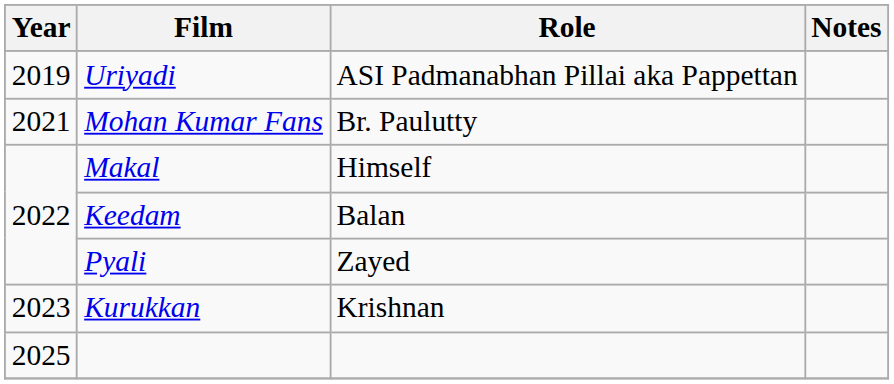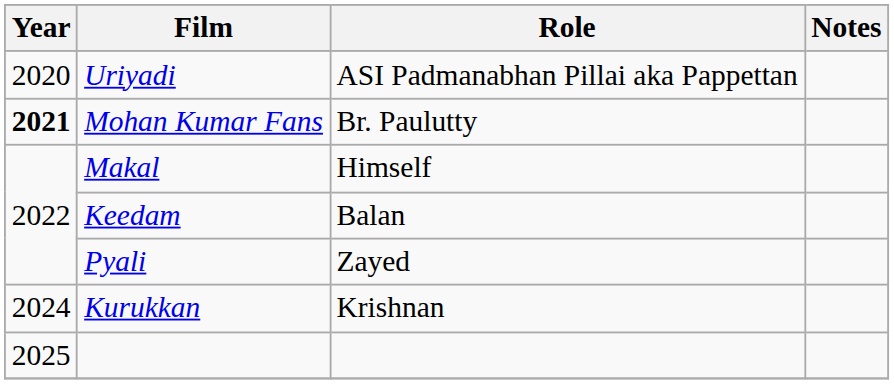 <table class="wikitable sortable">
 <tr>
 <th>Year</th>
 <th>Film</th>
 <th>Role</th>
 <th class="unsortable">Notes</th>
 </tr>
 <tr>
-<td>2019</td>
+<td>2020</td>
 <td><em><a href='#'>Uriyadi</a></em></td>
 <td>ASI Padmanabhan Pillai aka Pappettan</td>
 <td></td>
 </tr>
 <tr>
-<td>2021</td>
+<td><strong>2021</strong></td>
 <td><em><a href='#'>Mohan Kumar Fans</a></em></td>
 <td>Br. Paulutty</td>
 <td></td>
 </tr>
 <tr>
 <td rowspan=3>2022</td>
 <td><em><a href='#'>Makal</a></em></td>
 <td>Himself</td>
 <td></td>
 </tr>
 <tr>
 <td><em><a href='#'>Keedam</a></em></td>
 <td>Balan</td>
 <td></td>
 </tr>
 <tr>
 <td><em><a href='#'>Pyali</a></em></td>
 <td>Zayed</td>
 <td></td>
 </tr>
 <tr>
-<td>2023</td>
+<td>2024</td>
 <td><em><a href='#'>Kurukkan</a></em></td>
 <td>Krishnan</td>
 <td></td>
 </tr>
 <tr>
 <td>2025</td>
 <td></td>
 <td></td>
 <td></td>
 </tr>
 <tr>
 </tr>
 </table>
